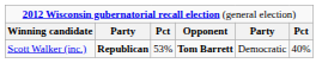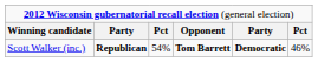 <table class="wikitable" style="font-size:88%">
 <tr>
 <td colspan=10 style="text-align:center;"><strong><a href='#'>2012 Wisconsin gubernatorial recall election</a></strong> (general election)</td>
 </tr>
 <tr>
 <th>Winning candidate</th>
 <th>Party</th>
 <th>Pct</th>
 <th>Opponent</th>
 <th>Party</th>
 <th>Pct</th>
 </tr>
 <tr>
 <td><a href='#'>Scott Walker (inc.)</a></td>
 <td><strong>Republican</strong></td>
-<td>53%</td>
+<td>54%</td>
 <td><strong>Tom Barrett</strong></td>
-<td>Democratic</td>
-<td>40%</td>
+<td><strong>Democratic</strong></td>
+<td>46%</td>
 </tr>
 </table>
